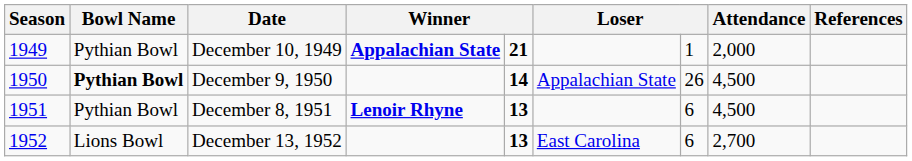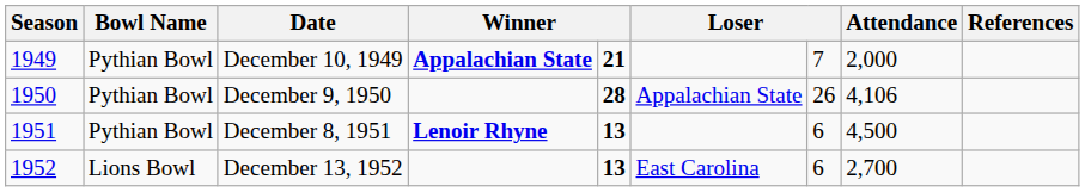 <table class="wikitable">
 <tr>
 <th>Season</th>
 <th>Bowl Name</th>
 <th>Date</th>
 <th colspan="2">Winner</th>
 <th colspan="2">Loser</th>
 <th>Attendance</th>
 <th>References</th>
 </tr>
 <tr>
 <td><a href='#'>1949</a></td>
 <td>Pythian Bowl</td>
 <td>December 10, 1949</td>
 <td><strong><a href='#'>Appalachian State</a></strong></td>
 <td><strong>21</strong></td>
 <td></td>
-<td>1</td>
+<td>7</td>
 <td>2,000</td>
 <td></td>
 </tr>
 <tr>
 <td><a href='#'>1950</a></td>
-<td><strong>Pythian Bowl</strong></td>
+<td>Pythian Bowl</td>
 <td>December 9, 1950</td>
 <td><strong></strong></td>
-<td><strong>14</strong></td>
+<td><strong>28</strong></td>
 <td><a href='#'>Appalachian State</a></td>
 <td>26</td>
-<td>4,500</td>
+<td>4,106</td>
 <td></td>
 </tr>
 <tr>
 <td><a href='#'>1951</a></td>
 <td>Pythian Bowl</td>
 <td>December 8, 1951</td>
 <td><strong><a href='#'>Lenoir Rhyne</a></strong></td>
 <td><strong>13</strong></td>
 <td></td>
 <td>6</td>
 <td>4,500</td>
 <td></td>
 </tr>
 <tr>
 <td><a href='#'>1952</a></td>
 <td>Lions Bowl</td>
 <td>December 13, 1952</td>
 <td><strong></strong></td>
 <td><strong>13</strong></td>
 <td><a href='#'>East Carolina</a></td>
 <td>6</td>
 <td>2,700</td>
 <td></td>
 </tr>
 </table>
